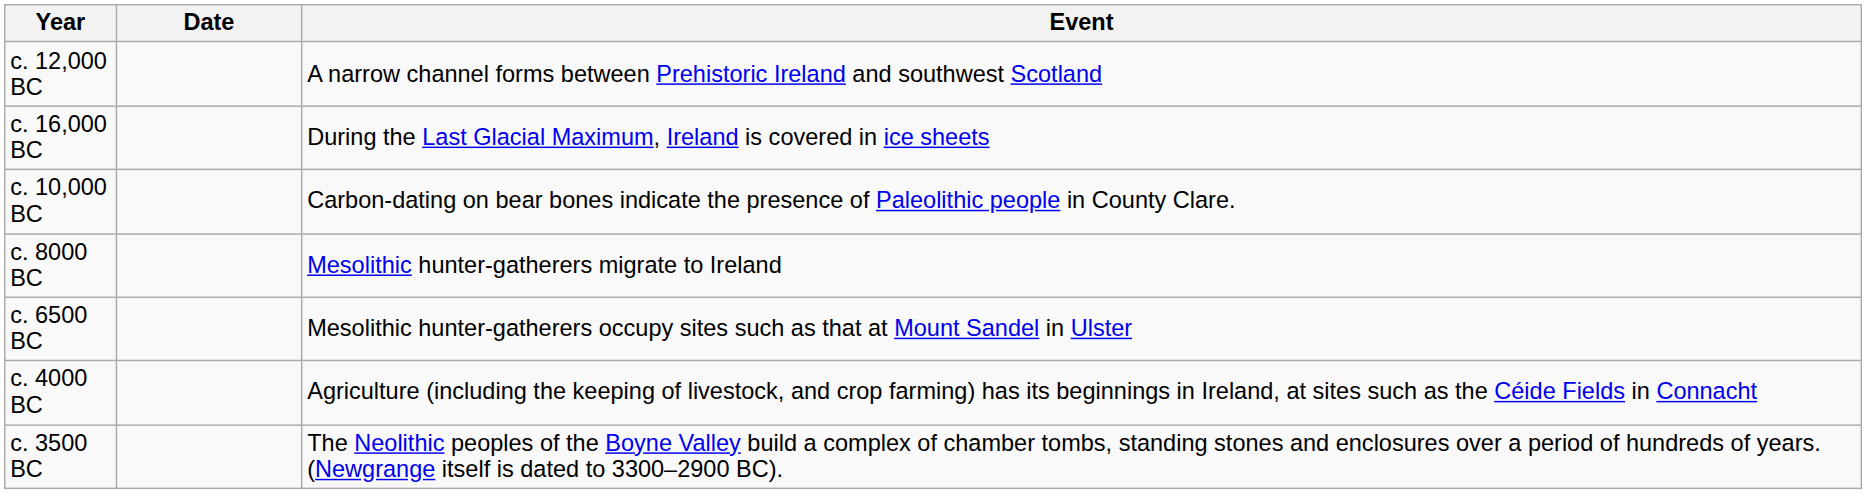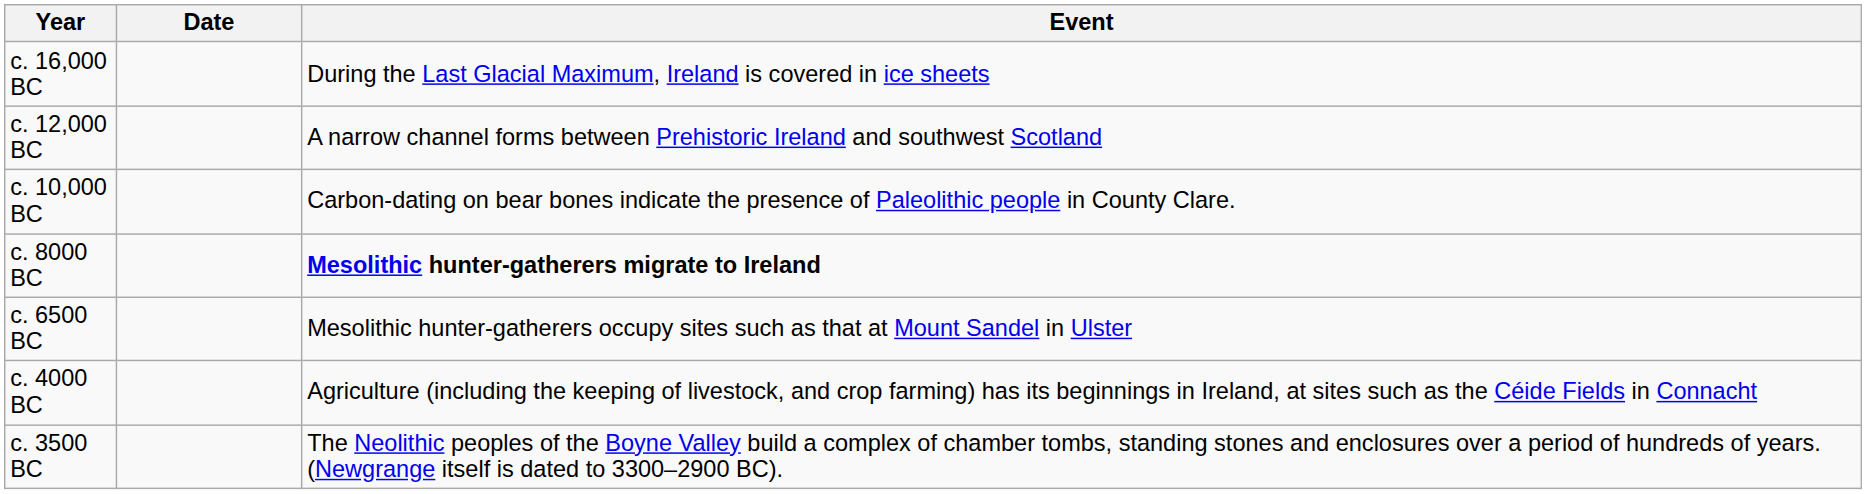 <table class="wikitable" width="100%">
 <tr>
 <th style="width:6%">Year</th>
 <th style="width:10%">Date</th>
 <th>Event</th>
 </tr>
 <tr>
+<td>c. 16,000 BC</td>
+<td></td>
+<td>During the <a href='#'>Last Glacial Maximum</a>, <a href='#'>Ireland</a> is covered in <a href='#'>ice sheets</a></td>
+</tr>
+<tr>
 <td>c. 12,000 BC</td>
 <td></td>
 <td>A narrow channel forms between <a href='#'>Prehistoric Ireland</a> and southwest <a href='#'>Scotland</a></td>
-</tr>
-<tr>
-<td>c. 16,000 BC</td>
-<td></td>
-<td>During the <a href='#'>Last Glacial Maximum</a>, <a href='#'>Ireland</a> is covered in <a href='#'>ice sheets</a></td>
 </tr>
 <tr>
 <td>c. 10,000 BC</td>
 <td></td>
 <td>Carbon-dating on bear bones indicate the presence of <a href='#'>Paleolithic people</a> in County Clare.</td>
 </tr>
 <tr>
 <td>c. 8000 BC</td>
 <td></td>
-<td><a href='#'>Mesolithic</a> hunter-gatherers migrate to Ireland</td>
+<td><strong><a href='#'>Mesolithic</a> hunter-gatherers migrate to Ireland</strong></td>
 </tr>
 <tr>
 <td>c. 6500 BC</td>
 <td></td>
 <td>Mesolithic hunter-gatherers occupy sites such as that at <a href='#'>Mount Sandel</a> in <a href='#'>Ulster</a></td>
 </tr>
 <tr>
 <td>c. 4000 BC</td>
 <td></td>
 <td>Agriculture (including the keeping of livestock, and crop farming) has its beginnings in Ireland, at sites such as the <a href='#'>Céide Fields</a> in <a href='#'>Connacht</a></td>
 </tr>
 <tr>
 <td>c. 3500 BC</td>
 <td></td>
 <td>The <a href='#'>Neolithic</a> peoples of the <a href='#'>Boyne Valley</a> build a complex of chamber tombs, standing stones and enclosures over a period of hundreds of years. (<a href='#'>Newgrange</a> itself is dated to 3300–2900 BC).</td>
 </tr>
 </table>
